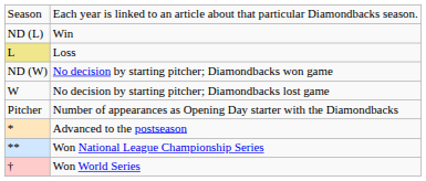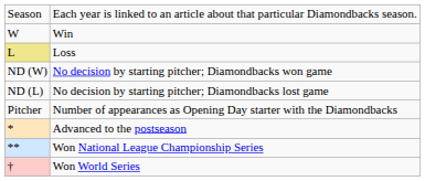 <table class="wikitable">
 <tr>
 <td>Season</td>
 <td>Each year is linked to an article about that particular Diamondbacks season.</td>
 </tr>
 <tr>
-<td>ND (L)</td>
+<td>W</td>
 <td>Win</td>
 </tr>
 <tr>
 <td style="background: khaki;">L</td>
 <td>Loss</td>
 </tr>
 <tr>
 <td>ND (W)</td>
 <td><a href='#'>No decision</a> by starting pitcher; Diamondbacks won game</td>
 </tr>
 <tr>
-<td>W</td>
+<td>ND (L)</td>
 <td>No decision by starting pitcher; Diamondbacks lost game</td>
 </tr>
 <tr>
 <td>Pitcher </td>
 <td>Number of appearances as Opening Day starter with the Diamondbacks</td>
 </tr>
 <tr>
 <td style="background-color: #FFE6BD">*</td>
 <td>Advanced to the <a href='#'>postseason</a></td>
 </tr>
 <tr>
 <td style="background-color: #D0E7FF">**</td>
 <td>Won <a href='#'>National League Championship Series</a></td>
 </tr>
 <tr>
 <td style="background-color: #FFCCCC">†</td>
 <td>Won <a href='#'>World Series</a></td>
 </tr>
 </table>
